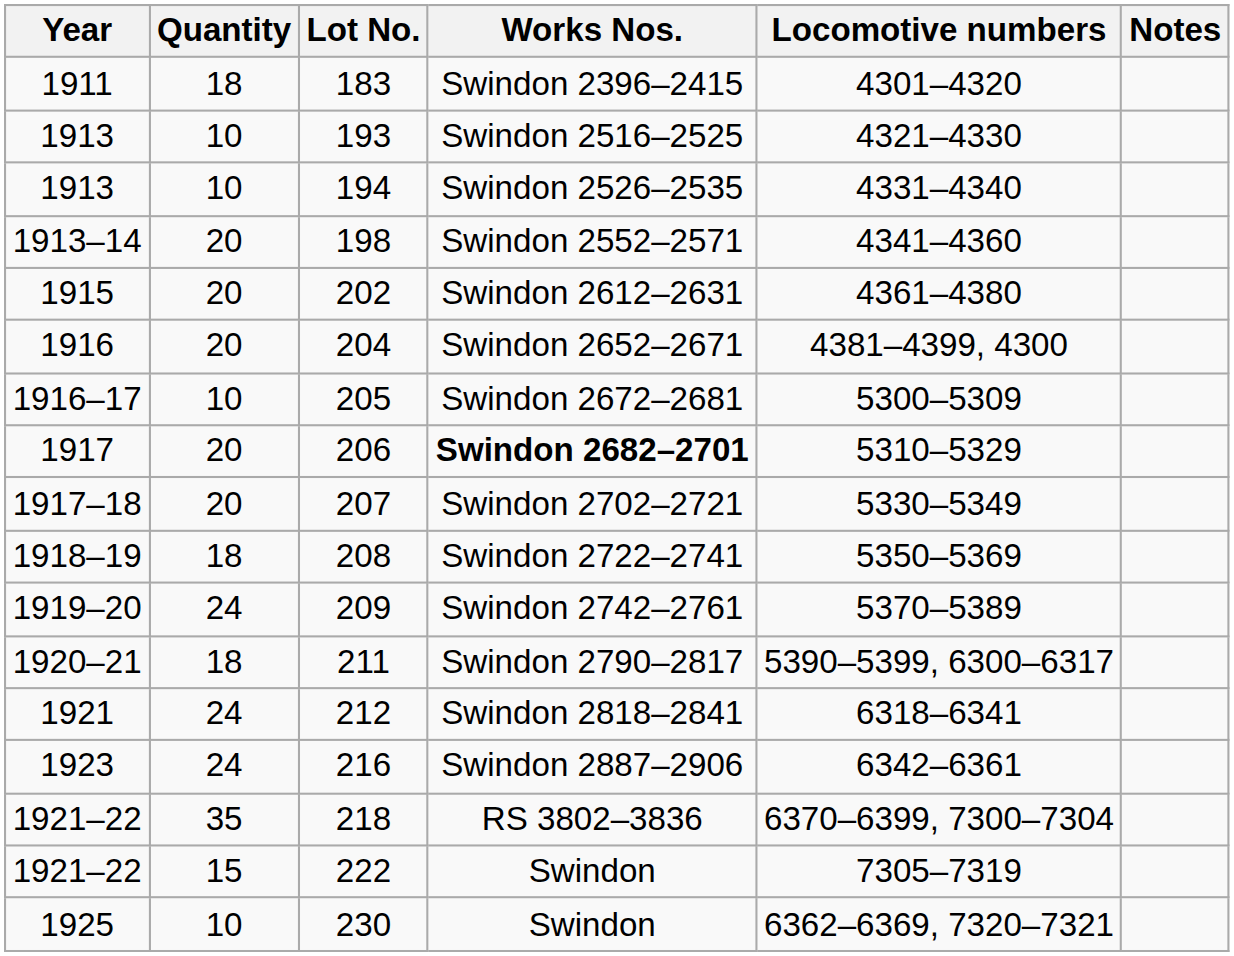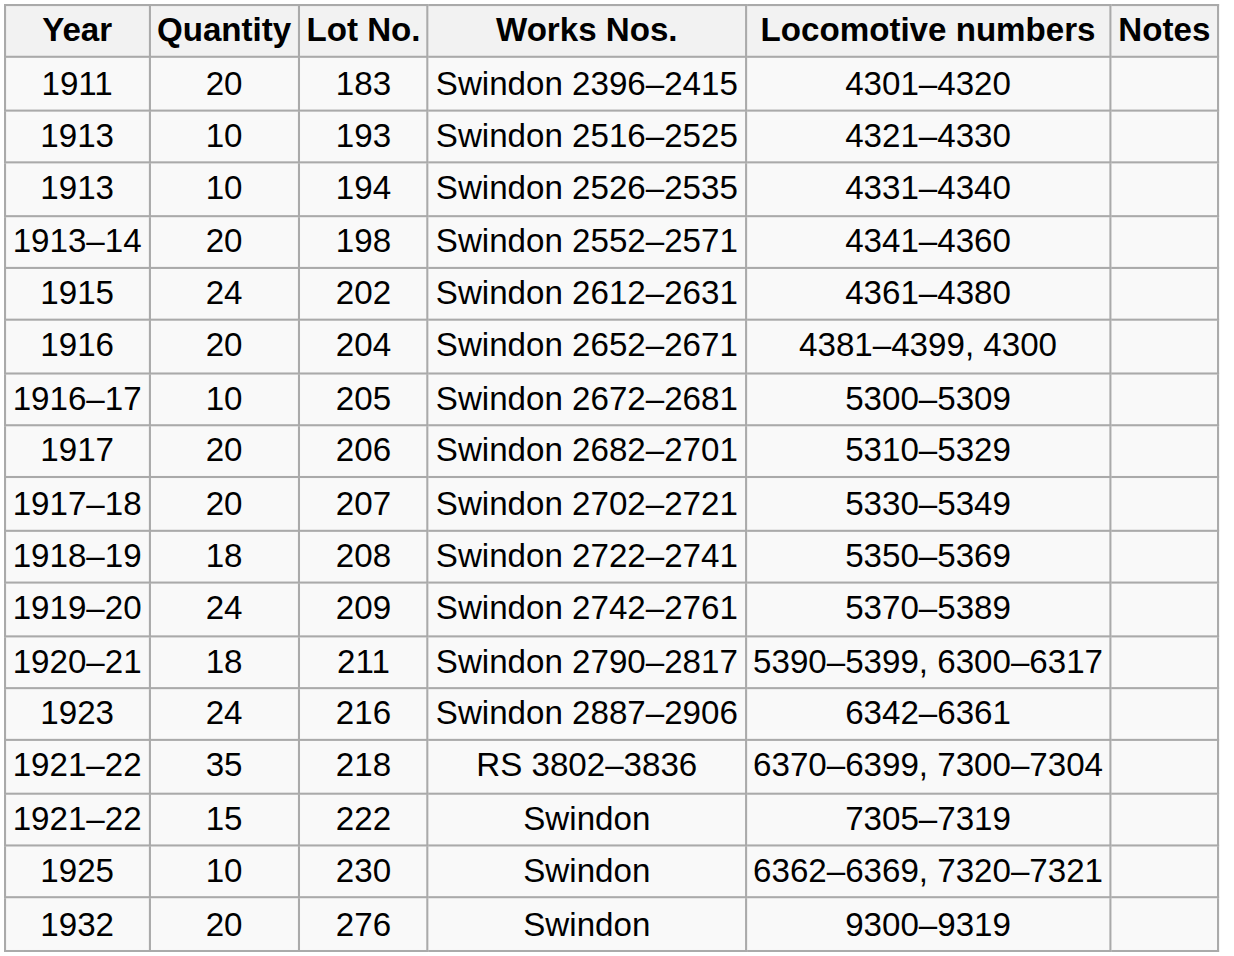 <table class="wikitable mw-collapsible" style="text-align:center">
 <tr>
 <th>Year</th>
 <th>Quantity</th>
 <th>Lot No.</th>
 <th>Works Nos.</th>
 <th>Locomotive numbers</th>
 <th>Notes</th>
 </tr>
 <tr>
 <td>1911</td>
-<td>18</td>
+<td>20</td>
 <td>183</td>
 <td>Swindon 2396–2415</td>
 <td>4301–4320</td>
 <td align=left></td>
 </tr>
 <tr>
 <td>1913</td>
 <td>10</td>
 <td>193</td>
 <td>Swindon 2516–2525</td>
 <td>4321–4330</td>
 <td align=left></td>
 </tr>
 <tr>
 <td>1913</td>
 <td>10</td>
 <td>194</td>
 <td>Swindon 2526–2535</td>
 <td>4331–4340</td>
 <td align=left></td>
 </tr>
 <tr>
 <td>1913–14</td>
 <td>20</td>
 <td>198</td>
 <td>Swindon 2552–2571</td>
 <td>4341–4360</td>
 <td align=left></td>
 </tr>
 <tr>
 <td>1915</td>
-<td>20</td>
+<td>24</td>
 <td>202</td>
 <td>Swindon 2612–2631</td>
 <td>4361–4380</td>
 <td align=left></td>
 </tr>
 <tr>
 <td>1916</td>
 <td>20</td>
 <td>204</td>
 <td>Swindon 2652–2671</td>
 <td>4381–4399, 4300</td>
 <td align=left></td>
 </tr>
 <tr>
 <td>1916–17</td>
 <td>10</td>
 <td>205</td>
 <td>Swindon 2672–2681</td>
 <td>5300–5309</td>
 <td align=left></td>
 </tr>
 <tr>
 <td>1917</td>
 <td>20</td>
 <td>206</td>
-<td><strong>Swindon 2682–2701</strong></td>
+<td>Swindon 2682–2701</td>
 <td>5310–5329</td>
 <td align=left></td>
 </tr>
 <tr>
 <td>1917–18</td>
 <td>20</td>
 <td>207</td>
 <td>Swindon 2702–2721</td>
 <td>5330–5349</td>
 <td align=left></td>
 </tr>
 <tr>
 <td>1918–19</td>
 <td>18</td>
 <td>208</td>
 <td>Swindon 2722–2741</td>
 <td>5350–5369</td>
 <td align=left></td>
 </tr>
 <tr>
 <td>1919–20</td>
 <td>24</td>
 <td>209</td>
 <td>Swindon 2742–2761</td>
 <td>5370–5389</td>
 <td align=left></td>
 </tr>
 <tr>
 <td>1920–21</td>
 <td>18</td>
 <td>211</td>
 <td>Swindon 2790–2817</td>
 <td>5390–5399, 6300–6317</td>
 <td align=left></td>
 </tr>
 <tr>
-<td>1921</td>
-<td>24</td>
-<td>212</td>
-<td>Swindon 2818–2841</td>
-<td>6318–6341</td>
-<td align=left></td>
-</tr>
-<tr>
 <td>1923</td>
 <td>24</td>
 <td>216</td>
 <td>Swindon 2887–2906</td>
 <td>6342–6361</td>
 <td align=left></td>
 </tr>
 <tr>
 <td>1921–22</td>
 <td>35</td>
 <td>218</td>
 <td>RS 3802–3836</td>
 <td>6370–6399, 7300–7304</td>
 <td align=left></td>
 </tr>
 <tr>
 <td>1921–22</td>
 <td>15</td>
 <td>222</td>
 <td>Swindon</td>
 <td>7305–7319</td>
 <td align=left></td>
 </tr>
 <tr>
 <td>1925</td>
 <td>10</td>
 <td>230</td>
 <td>Swindon</td>
 <td>6362–6369, 7320–7321</td>
 <td align=left></td>
 </tr>
+<tr>
+<td>1932</td>
+<td>20</td>
+<td>276</td>
+<td>Swindon</td>
+<td>9300–9319</td>
+<td align=left></td>
+</tr>
 </table>
